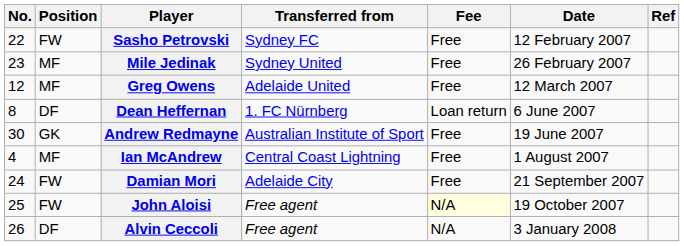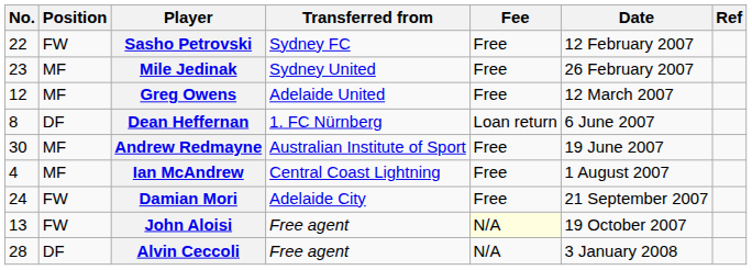 <table class="wikitable plainrowheaders" style="text-align:center; text-align:left">
 <tr>
 <th scope=col>No.</th>
 <th scope=col>Position</th>
 <th scope=col>Player</th>
 <th scope=col>Transferred from</th>
 <th scope=col>Fee</th>
 <th scope=col>Date</th>
 <th scope=col>Ref</th>
 </tr>
 <tr>
 <td>22</td>
 <td>FW</td>
 <th scope=row><a href='#'>Sasho Petrovski</a></th>
 <td><a href='#'>Sydney FC</a></td>
 <td>Free</td>
 <td>12 February 2007</td>
 <td></td>
 </tr>
 <tr>
 <td>23</td>
 <td>MF</td>
 <th scope=row><a href='#'>Mile Jedinak</a></th>
 <td><a href='#'>Sydney United</a></td>
 <td>Free</td>
 <td>26 February 2007</td>
 <td></td>
 </tr>
 <tr>
 <td>12</td>
 <td>MF</td>
 <th scope=row><a href='#'>Greg Owens</a></th>
 <td><a href='#'>Adelaide United</a></td>
 <td>Free</td>
 <td>12 March 2007</td>
 <td></td>
 </tr>
 <tr>
 <td>8</td>
 <td>DF</td>
 <th scope=row><a href='#'>Dean Heffernan</a></th>
 <td><a href='#'>1. FC Nürnberg</a></td>
 <td>Loan return</td>
 <td>6 June 2007</td>
 <td></td>
 </tr>
 <tr>
 <td>30</td>
-<td>GK</td>
+<td>MF</td>
 <th scope=row><a href='#'>Andrew Redmayne</a></th>
 <td><a href='#'>Australian Institute of Sport</a></td>
 <td>Free</td>
 <td>19 June 2007</td>
 <td></td>
 </tr>
 <tr>
 <td>4</td>
 <td>MF</td>
 <th scope=row><a href='#'>Ian McAndrew</a></th>
 <td><a href='#'>Central Coast Lightning</a></td>
 <td>Free</td>
 <td>1 August 2007</td>
 <td></td>
 </tr>
 <tr>
 <td>24</td>
 <td>FW</td>
 <th scope=row><a href='#'>Damian Mori</a></th>
 <td><a href='#'>Adelaide City</a></td>
 <td>Free</td>
 <td>21 September 2007</td>
 <td></td>
 </tr>
 <tr>
-<td>25</td>
+<td>13</td>
 <td>FW</td>
 <th scope=row><a href='#'>John Aloisi</a></th>
 <td><em>Free agent</em></td>
 <td style="background: lightyellow;">N/A</td>
 <td>19 October 2007</td>
 <td></td>
 </tr>
 <tr>
-<td>26</td>
+<td>28</td>
 <td>DF</td>
 <th scope=row><a href='#'>Alvin Ceccoli</a></th>
 <td><em>Free agent</em></td>
 <td>N/A</td>
 <td>3 January 2008</td>
 <td></td>
 </tr>
 </table>
